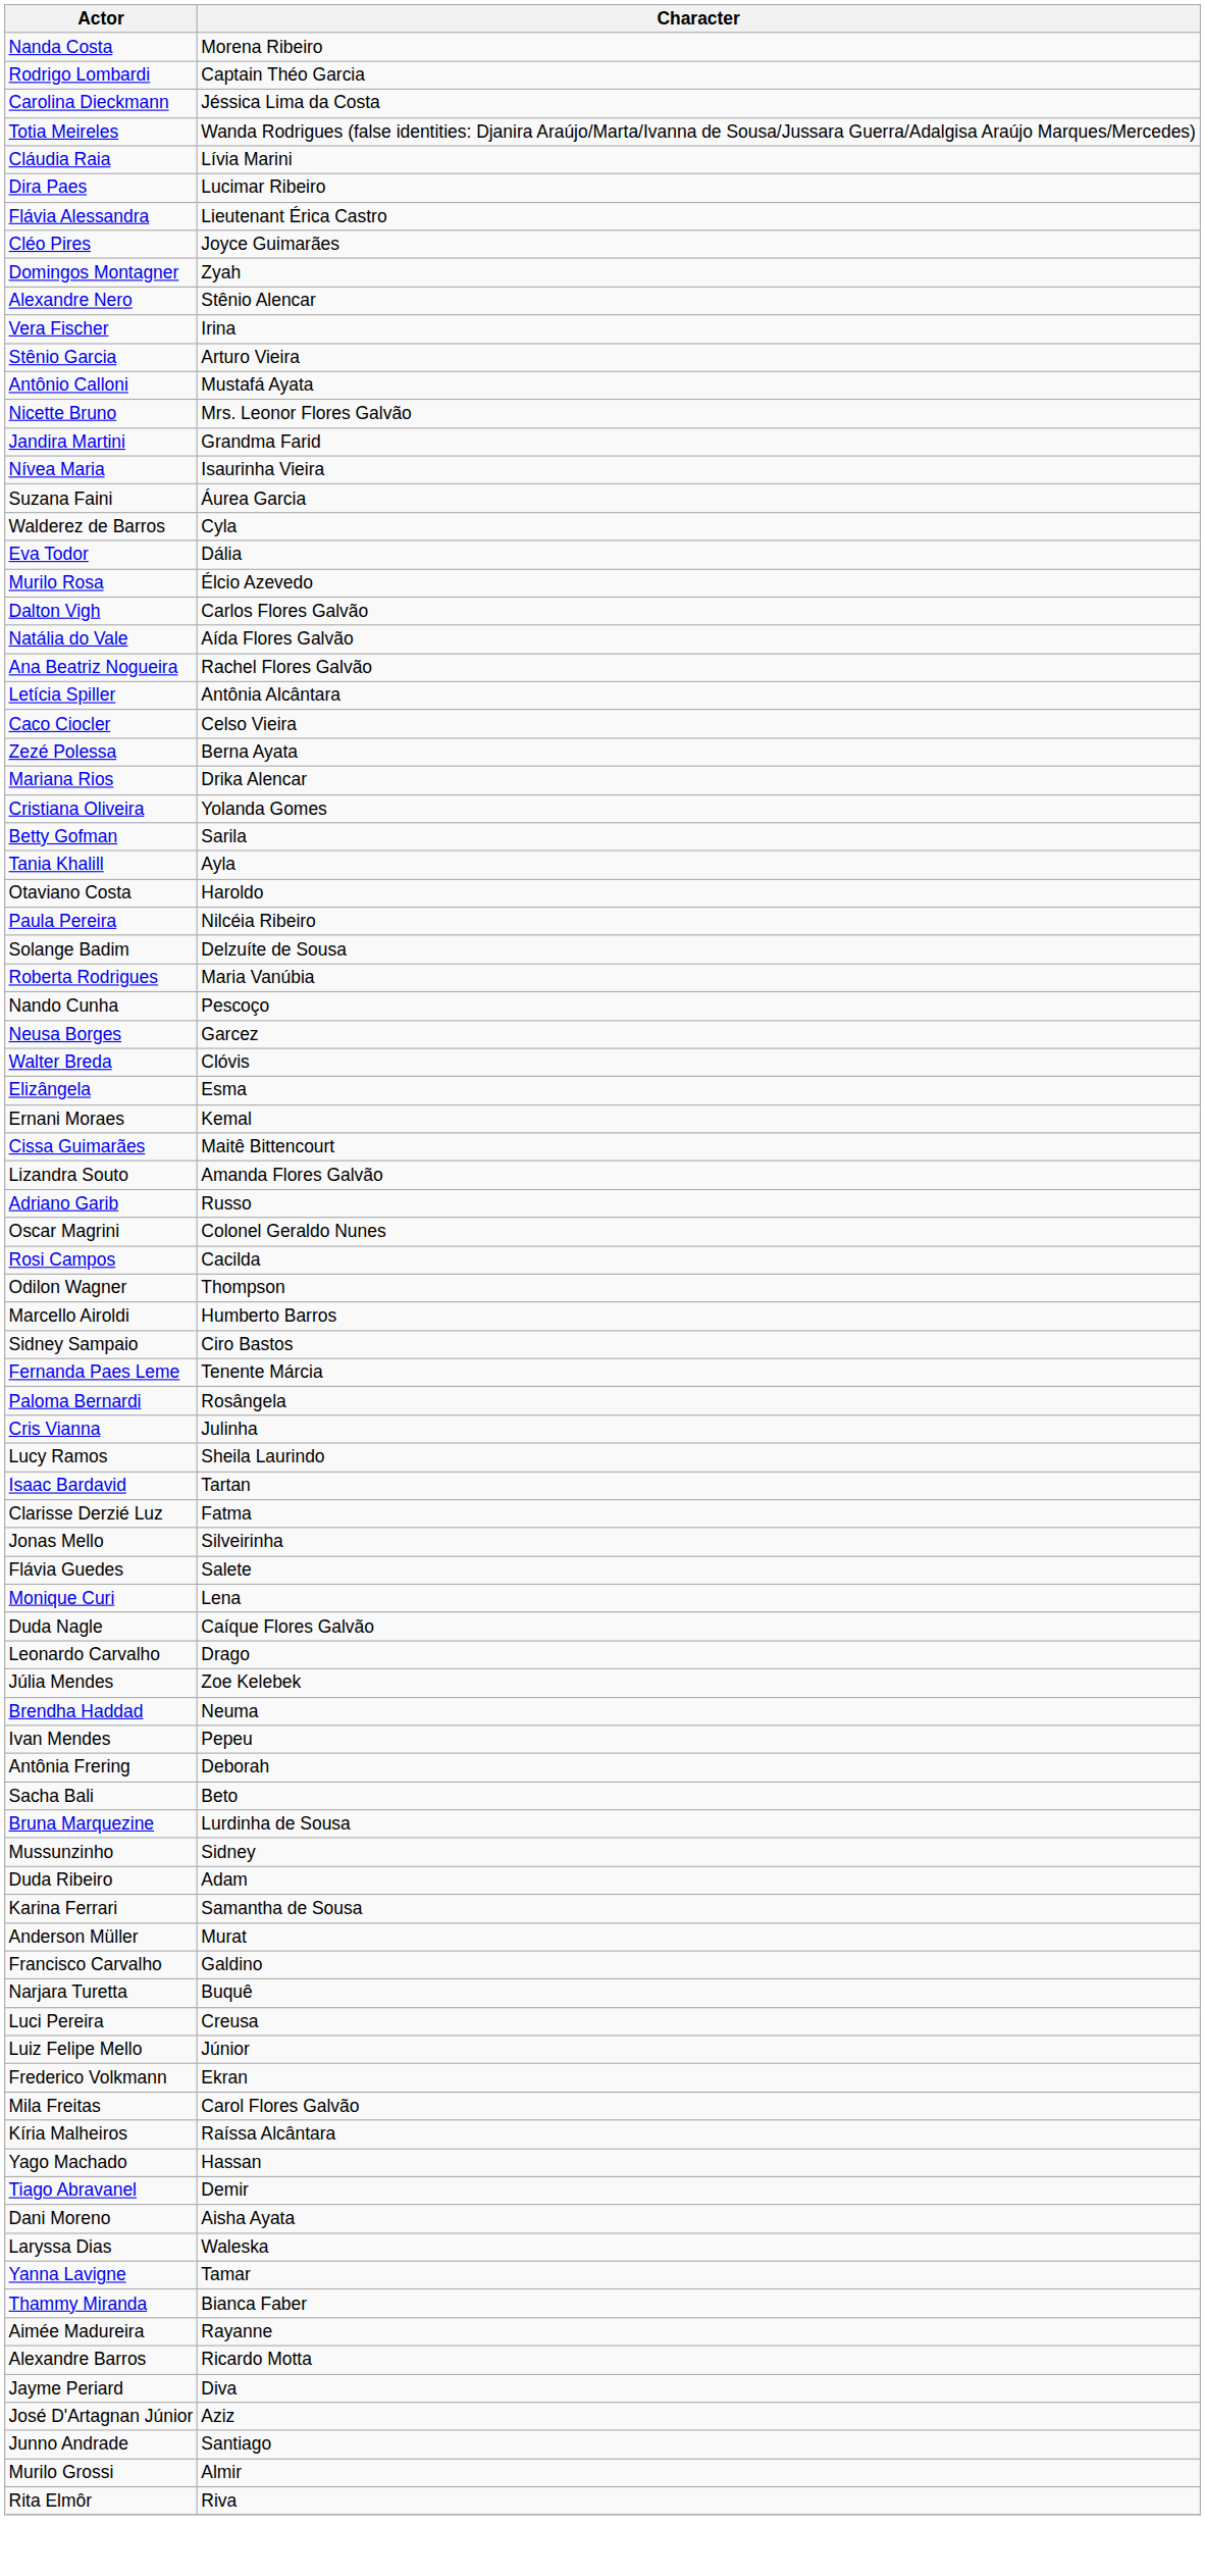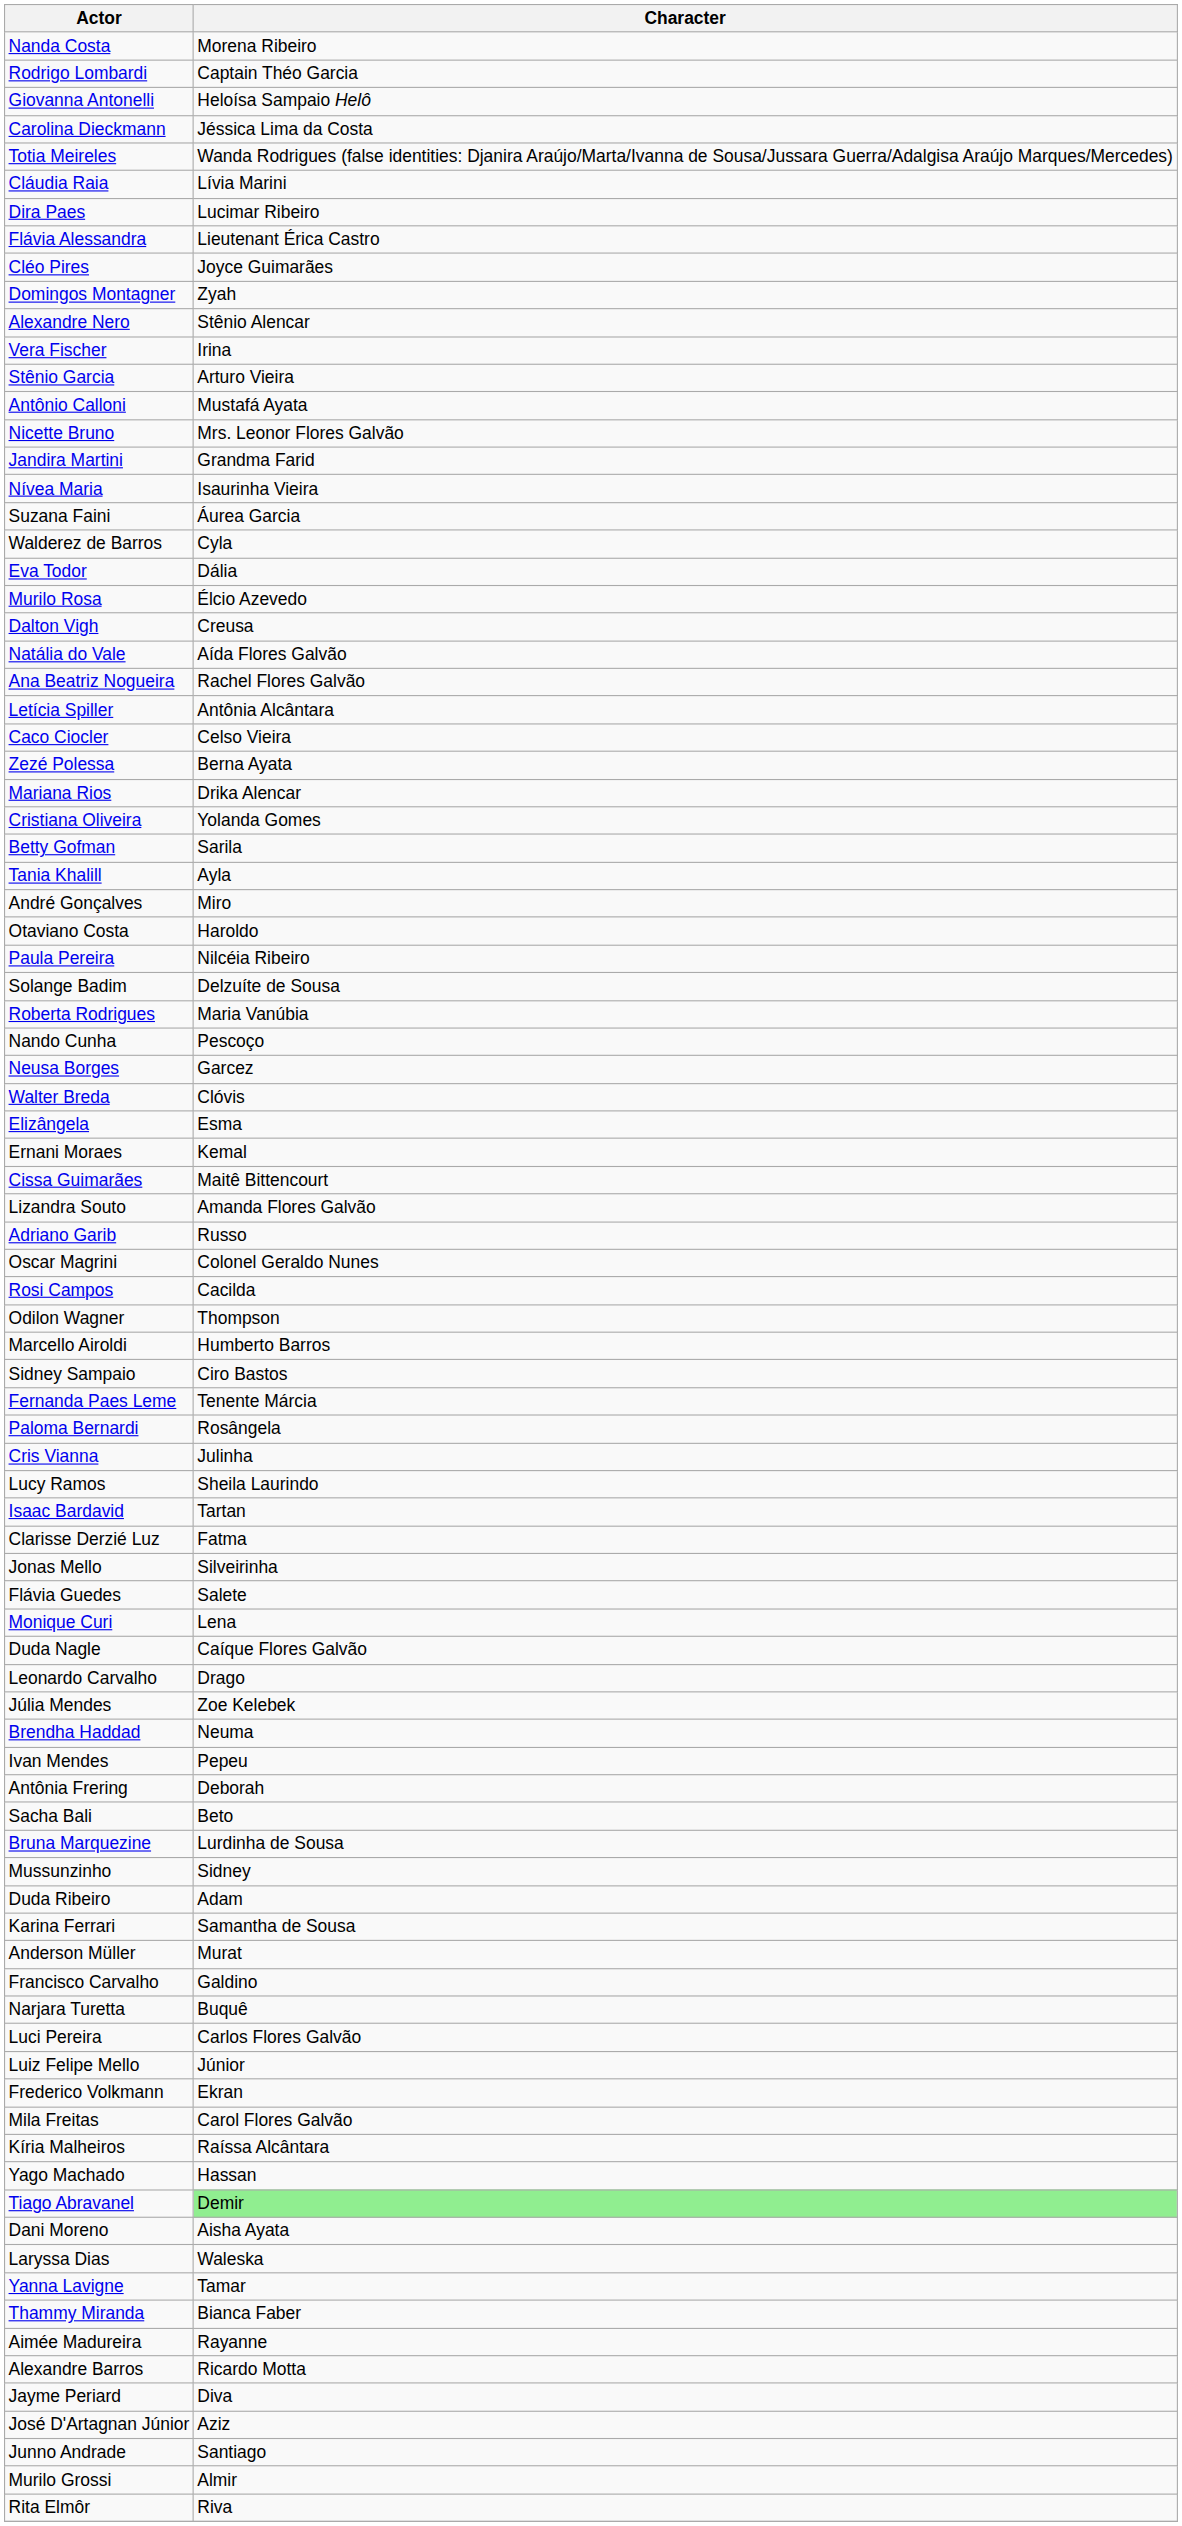 <table class="wikitable">
 <tr>
 <th>Actor</th>
 <th>Character</th>
 </tr>
 <tr>
 <td><a href='#'>Nanda Costa</a></td>
 <td>Morena Ribeiro</td>
 </tr>
 <tr>
 <td><a href='#'>Rodrigo Lombardi</a></td>
 <td>Captain Théo Garcia</td>
+</tr>
+<tr>
+<td><a href='#'>Giovanna Antonelli</a></td>
+<td>Heloísa Sampaio <em>Helô</em></td>
 </tr>
 <tr>
 <td><a href='#'>Carolina Dieckmann</a></td>
 <td>Jéssica Lima da Costa</td>
 </tr>
 <tr>
 <td><a href='#'>Totia Meireles</a></td>
 <td>Wanda Rodrigues (false identities: Djanira Araújo/Marta/Ivanna de Sousa/Jussara Guerra/Adalgisa Araújo Marques/Mercedes)</td>
 </tr>
 <tr>
 <td><a href='#'>Cláudia Raia</a></td>
 <td>Lívia Marini</td>
 </tr>
 <tr>
 <td><a href='#'>Dira Paes</a></td>
 <td>Lucimar Ribeiro</td>
 </tr>
 <tr>
 <td><a href='#'>Flávia Alessandra</a></td>
 <td>Lieutenant Érica Castro</td>
 </tr>
 <tr>
 <td><a href='#'>Cléo Pires</a></td>
 <td>Joyce Guimarães</td>
 </tr>
 <tr>
 <td><a href='#'>Domingos Montagner</a></td>
 <td>Zyah</td>
 </tr>
 <tr>
 <td><a href='#'>Alexandre Nero</a></td>
 <td>Stênio Alencar</td>
 </tr>
 <tr>
 <td><a href='#'>Vera Fischer</a></td>
 <td>Irina</td>
 </tr>
 <tr>
 <td><a href='#'>Stênio Garcia</a></td>
 <td>Arturo Vieira</td>
 </tr>
 <tr>
 <td><a href='#'>Antônio Calloni</a></td>
 <td>Mustafá Ayata</td>
 </tr>
 <tr>
 <td><a href='#'>Nicette Bruno</a></td>
 <td>Mrs. Leonor Flores Galvão</td>
 </tr>
 <tr>
 <td><a href='#'>Jandira Martini</a></td>
 <td>Grandma Farid</td>
 </tr>
 <tr>
 <td><a href='#'>Nívea Maria</a></td>
 <td>Isaurinha Vieira</td>
 </tr>
 <tr>
 <td>Suzana Faini</td>
 <td>Áurea Garcia</td>
 </tr>
 <tr>
 <td>Walderez de Barros</td>
 <td>Cyla</td>
 </tr>
 <tr>
 <td><a href='#'>Eva Todor</a></td>
 <td>Dália</td>
 </tr>
 <tr>
 <td><a href='#'>Murilo Rosa</a></td>
 <td>Élcio Azevedo</td>
 </tr>
 <tr>
 <td><a href='#'>Dalton Vigh</a></td>
-<td>Carlos Flores Galvão</td>
+<td>Creusa</td>
 </tr>
 <tr>
 <td><a href='#'>Natália do Vale</a></td>
 <td>Aída Flores Galvão</td>
 </tr>
 <tr>
 <td><a href='#'>Ana Beatriz Nogueira</a></td>
 <td>Rachel Flores Galvão</td>
 </tr>
 <tr>
 <td><a href='#'>Letícia Spiller</a></td>
 <td>Antônia Alcântara</td>
 </tr>
 <tr>
 <td><a href='#'>Caco Ciocler</a></td>
 <td>Celso Vieira</td>
 </tr>
 <tr>
 <td><a href='#'>Zezé Polessa</a></td>
 <td>Berna Ayata</td>
 </tr>
 <tr>
 <td><a href='#'>Mariana Rios</a></td>
 <td>Drika Alencar</td>
 </tr>
 <tr>
 <td><a href='#'>Cristiana Oliveira</a></td>
 <td>Yolanda Gomes</td>
 </tr>
 <tr>
 <td><a href='#'>Betty Gofman</a></td>
 <td>Sarila</td>
 </tr>
 <tr>
 <td><a href='#'>Tania Khalill</a></td>
 <td>Ayla</td>
+</tr>
+<tr>
+<td>André Gonçalves</td>
+<td>Miro</td>
 </tr>
 <tr>
 <td>Otaviano Costa</td>
 <td>Haroldo</td>
 </tr>
 <tr>
 <td><a href='#'>Paula Pereira</a></td>
 <td>Nilcéia Ribeiro</td>
 </tr>
 <tr>
 <td>Solange Badim</td>
 <td>Delzuíte de Sousa</td>
 </tr>
 <tr>
 <td><a href='#'>Roberta Rodrigues</a></td>
 <td>Maria Vanúbia</td>
 </tr>
 <tr>
 <td>Nando Cunha</td>
 <td>Pescoço</td>
 </tr>
 <tr>
 <td><a href='#'>Neusa Borges</a></td>
 <td>Garcez</td>
 </tr>
 <tr>
 <td><a href='#'>Walter Breda</a></td>
 <td>Clóvis</td>
 </tr>
 <tr>
 <td><a href='#'>Elizângela</a></td>
 <td>Esma</td>
 </tr>
 <tr>
 <td>Ernani Moraes</td>
 <td>Kemal</td>
 </tr>
 <tr>
 <td><a href='#'>Cissa Guimarães</a></td>
 <td>Maitê Bittencourt</td>
 </tr>
 <tr>
 <td>Lizandra Souto</td>
 <td>Amanda Flores Galvão</td>
 </tr>
 <tr>
 <td><a href='#'>Adriano Garib</a></td>
 <td>Russo</td>
 </tr>
 <tr>
 <td>Oscar Magrini</td>
 <td>Colonel Geraldo Nunes</td>
 </tr>
 <tr>
 <td><a href='#'>Rosi Campos</a></td>
 <td>Cacilda</td>
 </tr>
 <tr>
 <td>Odilon Wagner</td>
 <td>Thompson</td>
 </tr>
 <tr>
 <td>Marcello Airoldi</td>
 <td>Humberto Barros</td>
 </tr>
 <tr>
 <td>Sidney Sampaio</td>
 <td>Ciro Bastos</td>
 </tr>
 <tr>
 <td><a href='#'>Fernanda Paes Leme</a></td>
 <td>Tenente Márcia</td>
 </tr>
 <tr>
 <td><a href='#'>Paloma Bernardi</a></td>
 <td>Rosângela</td>
 </tr>
 <tr>
 <td><a href='#'>Cris Vianna</a></td>
 <td>Julinha</td>
 </tr>
 <tr>
 <td>Lucy Ramos</td>
 <td>Sheila Laurindo</td>
 </tr>
 <tr>
 <td><a href='#'>Isaac Bardavid</a></td>
 <td>Tartan</td>
 </tr>
 <tr>
 <td>Clarisse Derzié Luz</td>
 <td>Fatma</td>
 </tr>
 <tr>
 <td>Jonas Mello</td>
 <td>Silveirinha</td>
 </tr>
 <tr>
 <td>Flávia Guedes</td>
 <td>Salete</td>
 </tr>
 <tr>
 <td><a href='#'>Monique Curi</a></td>
 <td>Lena</td>
 </tr>
 <tr>
 <td>Duda Nagle</td>
 <td>Caíque Flores Galvão</td>
 </tr>
 <tr>
 <td>Leonardo Carvalho</td>
 <td>Drago</td>
 </tr>
 <tr>
 <td>Júlia Mendes</td>
 <td>Zoe Kelebek</td>
 </tr>
 <tr>
 <td><a href='#'>Brendha Haddad</a></td>
 <td>Neuma</td>
 </tr>
 <tr>
 <td>Ivan Mendes</td>
 <td>Pepeu</td>
 </tr>
 <tr>
 <td>Antônia Frering</td>
 <td>Deborah</td>
 </tr>
 <tr>
 <td>Sacha Bali</td>
 <td>Beto</td>
 </tr>
 <tr>
 <td><a href='#'>Bruna Marquezine</a></td>
 <td>Lurdinha de Sousa</td>
 </tr>
 <tr>
 <td>Mussunzinho</td>
 <td>Sidney</td>
 </tr>
 <tr>
 <td>Duda Ribeiro</td>
 <td>Adam</td>
 </tr>
 <tr>
 <td>Karina Ferrari</td>
 <td>Samantha de Sousa</td>
 </tr>
 <tr>
 <td>Anderson Müller</td>
 <td>Murat</td>
 </tr>
 <tr>
 <td>Francisco Carvalho</td>
 <td>Galdino</td>
 </tr>
 <tr>
 <td>Narjara Turetta</td>
 <td>Buquê</td>
 </tr>
 <tr>
 <td>Luci Pereira</td>
-<td>Creusa</td>
+<td>Carlos Flores Galvão</td>
 </tr>
 <tr>
 <td>Luiz Felipe Mello</td>
 <td>Júnior</td>
 </tr>
 <tr>
 <td>Frederico Volkmann</td>
 <td>Ekran</td>
 </tr>
 <tr>
 <td>Mila Freitas</td>
 <td>Carol Flores Galvão</td>
 </tr>
 <tr>
 <td>Kíria Malheiros</td>
 <td>Raíssa Alcântara</td>
 </tr>
 <tr>
 <td>Yago Machado</td>
 <td>Hassan</td>
 </tr>
 <tr>
 <td><a href='#'>Tiago Abravanel</a></td>
-<td>Demir</td>
+<td style="background: lightgreen;">Demir</td>
 </tr>
 <tr>
 <td>Dani Moreno</td>
 <td>Aisha Ayata</td>
 </tr>
 <tr>
 <td>Laryssa Dias</td>
 <td>Waleska</td>
 </tr>
 <tr>
 <td><a href='#'>Yanna Lavigne</a></td>
 <td>Tamar</td>
 </tr>
 <tr>
 <td><a href='#'>Thammy Miranda</a></td>
 <td>Bianca Faber</td>
 </tr>
 <tr>
 <td>Aimée Madureira</td>
 <td>Rayanne</td>
 </tr>
 <tr>
 <td>Alexandre Barros</td>
 <td>Ricardo Motta</td>
 </tr>
 <tr>
 <td>Jayme Periard</td>
 <td>Diva</td>
 </tr>
 <tr>
 <td>José D'Artagnan Júnior</td>
 <td>Aziz</td>
 </tr>
 <tr>
 <td>Junno Andrade</td>
 <td>Santiago</td>
 </tr>
 <tr>
 <td>Murilo Grossi</td>
 <td>Almir</td>
 </tr>
 <tr>
 <td>Rita Elmôr</td>
 <td>Riva</td>
 </tr>
 <tr>
 </tr>
 </table>
